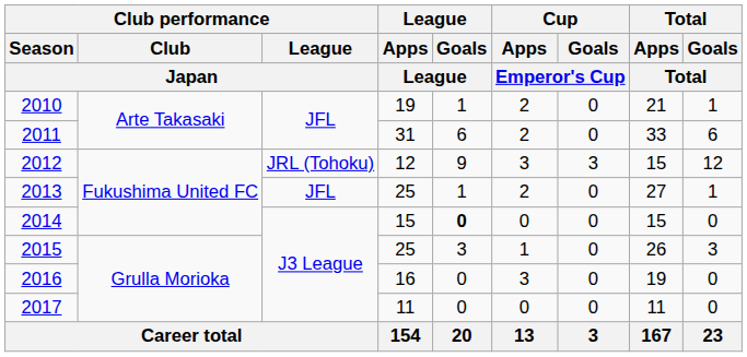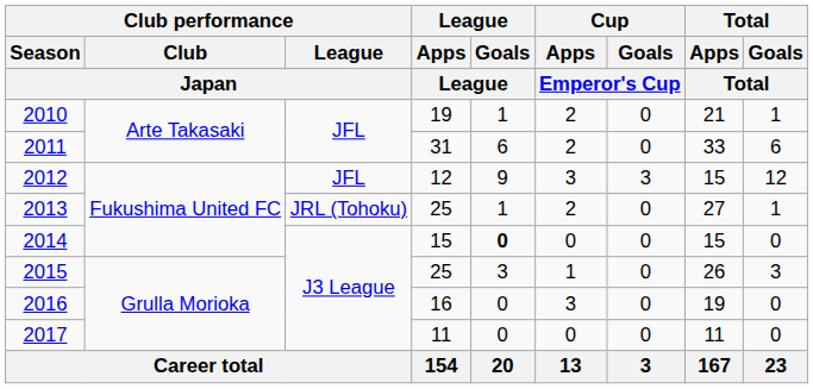 <table class="wikitable" style="text-align:center">
 <tr>
 <th colspan=3>Club performance</th>
 <th colspan=2>League</th>
 <th colspan=2>Cup</th>
 <th colspan=2>Total</th>
 </tr>
 <tr>
 <th>Season</th>
 <th>Club</th>
 <th>League</th>
 <th>Apps</th>
 <th>Goals</th>
 <th>Apps</th>
 <th>Goals</th>
 <th>Apps</th>
 <th>Goals</th>
 </tr>
 <tr>
 <th colspan=3>Japan</th>
 <th colspan=2>League</th>
 <th colspan=2><a href='#'>Emperor's Cup</a></th>
 <th colspan=2>Total</th>
 </tr>
 <tr>
 <td><a href='#'>2010</a></td>
 <td rowspan="2"><a href='#'>Arte Takasaki</a></td>
 <td rowspan="2"><a href='#'>JFL</a></td>
 <td>19</td>
 <td>1</td>
 <td>2</td>
 <td>0</td>
 <td>21</td>
 <td>1</td>
 </tr>
 <tr>
 <td><a href='#'>2011</a></td>
 <td>31</td>
 <td>6</td>
 <td>2</td>
 <td>0</td>
 <td>33</td>
 <td>6</td>
 </tr>
 <tr>
 <td><a href='#'>2012</a></td>
 <td rowspan="3"><a href='#'>Fukushima United FC</a></td>
-<td><a href='#'>JRL (Tohoku)</a></td>
+<td><a href='#'>JFL</a></td>
 <td>12</td>
 <td>9</td>
 <td>3</td>
 <td>3</td>
 <td>15</td>
 <td>12</td>
 </tr>
 <tr>
 <td><a href='#'>2013</a></td>
-<td><a href='#'>JFL</a></td>
+<td><a href='#'>JRL (Tohoku)</a></td>
 <td>25</td>
 <td>1</td>
 <td>2</td>
 <td>0</td>
 <td>27</td>
 <td>1</td>
 </tr>
 <tr>
 <td><a href='#'>2014</a></td>
 <td rowspan="4"><a href='#'>J3 League</a></td>
 <td>15</td>
 <td><strong>0</strong></td>
 <td>0</td>
 <td>0</td>
 <td>15</td>
 <td>0</td>
 </tr>
 <tr>
 <td><a href='#'>2015</a></td>
 <td rowspan="3"><a href='#'>Grulla Morioka</a></td>
 <td>25</td>
 <td>3</td>
 <td>1</td>
 <td>0</td>
 <td>26</td>
 <td>3</td>
 </tr>
 <tr>
 <td><a href='#'>2016</a></td>
 <td>16</td>
 <td>0</td>
 <td>3</td>
 <td>0</td>
 <td>19</td>
 <td>0</td>
 </tr>
 <tr>
 <td><a href='#'>2017</a></td>
 <td>11</td>
 <td>0</td>
 <td>0</td>
 <td>0</td>
 <td>11</td>
 <td>0</td>
 </tr>
 <tr>
 <th colspan=3>Career total</th>
 <th>154</th>
 <th>20</th>
 <th>13</th>
 <th>3</th>
 <th>167</th>
 <th>23</th>
 </tr>
 </table>
